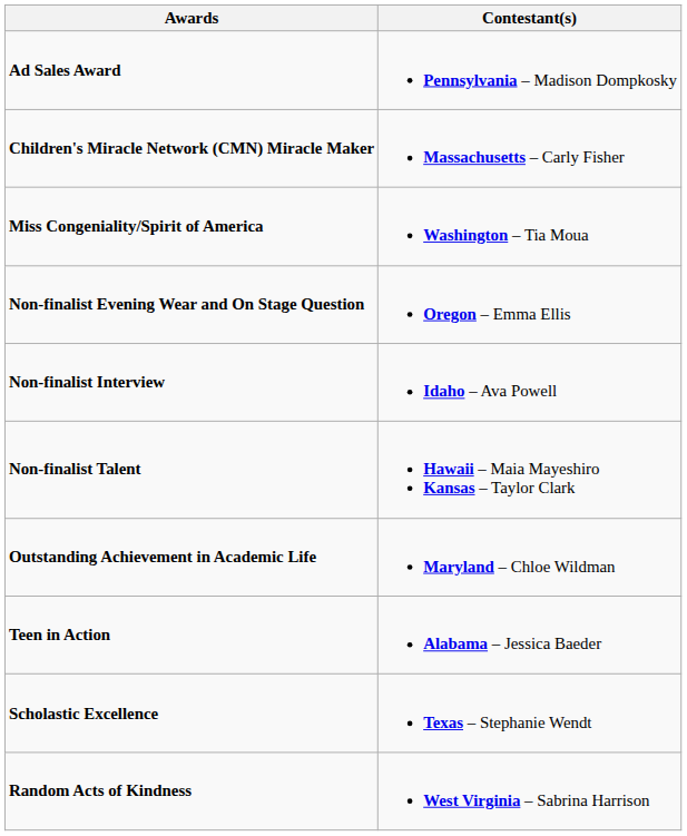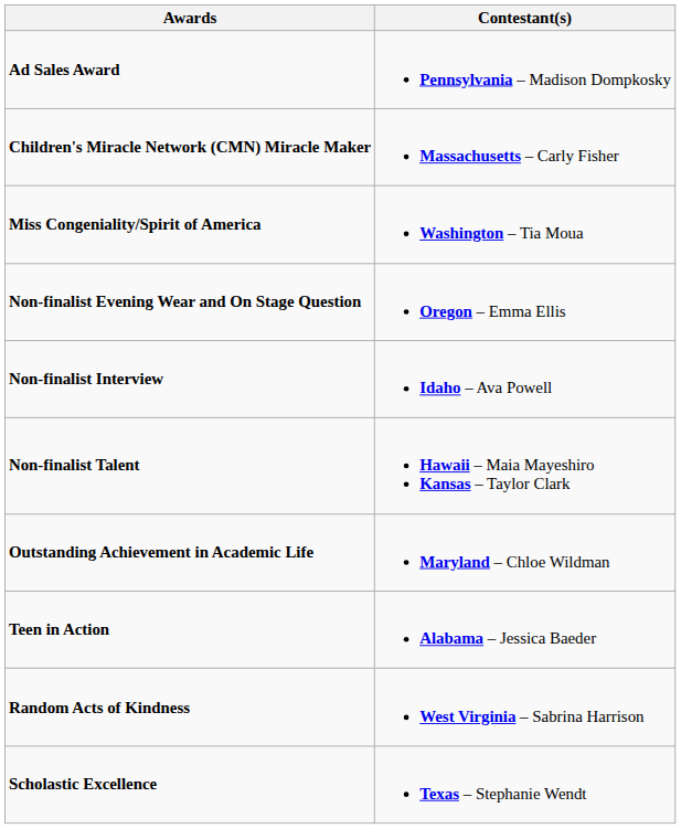 <table class="wikitable">
 <tr>
 <th>Awards</th>
 <th>Contestant(s)</th>
 </tr>
 <tr>
 <td><strong>Ad Sales Award</strong></td>
 <td><br><ul><li> <strong><a href='#'>Pennsylvania</a></strong> – Madison Dompkosky</li></ul></td>
 </tr>
 <tr>
 <td><strong>Children's Miracle Network (CMN) Miracle Maker</strong></td>
 <td><br><ul><li> <strong><a href='#'>Massachusetts</a></strong> – Carly Fisher</li></ul></td>
 </tr>
 <tr>
 <td><strong>Miss Congeniality/Spirit of America</strong></td>
 <td><br><ul><li> <strong><a href='#'>Washington</a></strong> – Tia Moua</li></ul></td>
 </tr>
 <tr>
 <td><strong>Non-finalist Evening Wear and On Stage Question</strong></td>
 <td><br><ul><li> <strong><a href='#'>Oregon</a></strong> – Emma Ellis</li></ul></td>
 </tr>
 <tr>
 <td><strong>Non-finalist Interview</strong></td>
 <td><br><ul><li> <strong><a href='#'>Idaho</a></strong> – Ava Powell</li></ul></td>
 </tr>
 <tr>
 <td><strong>Non-finalist Talent</strong></td>
 <td><br><ul><li> <strong><a href='#'>Hawaii</a></strong> – Maia Mayeshiro</li><li> <strong><a href='#'>Kansas</a></strong> – Taylor Clark</li></ul></td>
 </tr>
 <tr>
 <td><strong>Outstanding Achievement in Academic Life</strong></td>
 <td><br><ul><li> <strong><a href='#'>Maryland</a></strong> – Chloe Wildman</li></ul></td>
 </tr>
 <tr>
 <td><strong>Teen in Action</strong></td>
 <td><br><ul><li> <strong><a href='#'>Alabama</a></strong> – Jessica Baeder</li></ul></td>
 </tr>
 <tr>
+<td><strong>Random Acts of Kindness</strong></td>
+<td><br><ul><li> <strong><a href='#'>West Virginia</a></strong> – Sabrina Harrison</li></ul></td>
+</tr>
+<tr>
 <td><strong>Scholastic Excellence</strong></td>
 <td><br><ul><li> <strong><a href='#'>Texas</a></strong> – Stephanie Wendt</li></ul></td>
 </tr>
-<tr>
-<td><strong>Random Acts of Kindness</strong></td>
-<td><br><ul><li> <strong><a href='#'>West Virginia</a></strong> – Sabrina Harrison</li></ul></td>
-</tr>
 </table>
